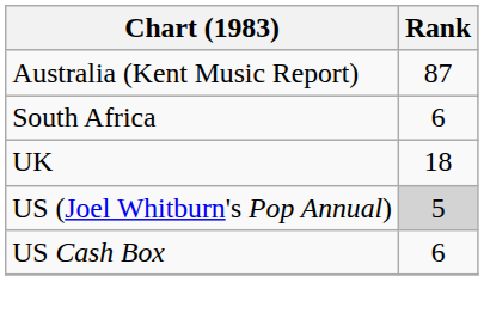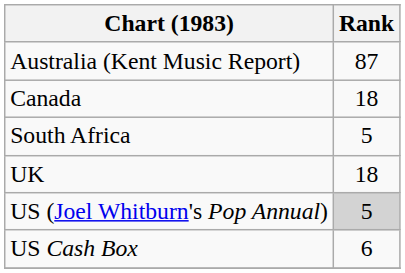 <table class="wikitable sortable">
 <tr>
 <th>Chart (1983)</th>
 <th style="text-align:center;">Rank</th>
 </tr>
 <tr>
 <td>Australia (Kent Music Report)</td>
 <td style="text-align:center;">87</td>
 </tr>
 <tr>
+<td>Canada</td>
+<td style="text-align:center;">18</td>
+</tr>
+<tr>
 <td>South Africa</td>
-<td align="center">6</td>
+<td align="center">5</td>
 </tr>
 <tr>
 <td>UK</td>
 <td align="center">18</td>
 </tr>
 <tr>
 <td>US (<a href='#'>Joel Whitburn</a>'s <em>Pop Annual</em>)</td>
 <td style="background: lightgrey; text-align:center;">5</td>
 </tr>
 <tr>
 <td>US <em>Cash Box</em></td>
 <td style="text-align:center;">6</td>
 </tr>
 <tr>
 </tr>
 </table>
